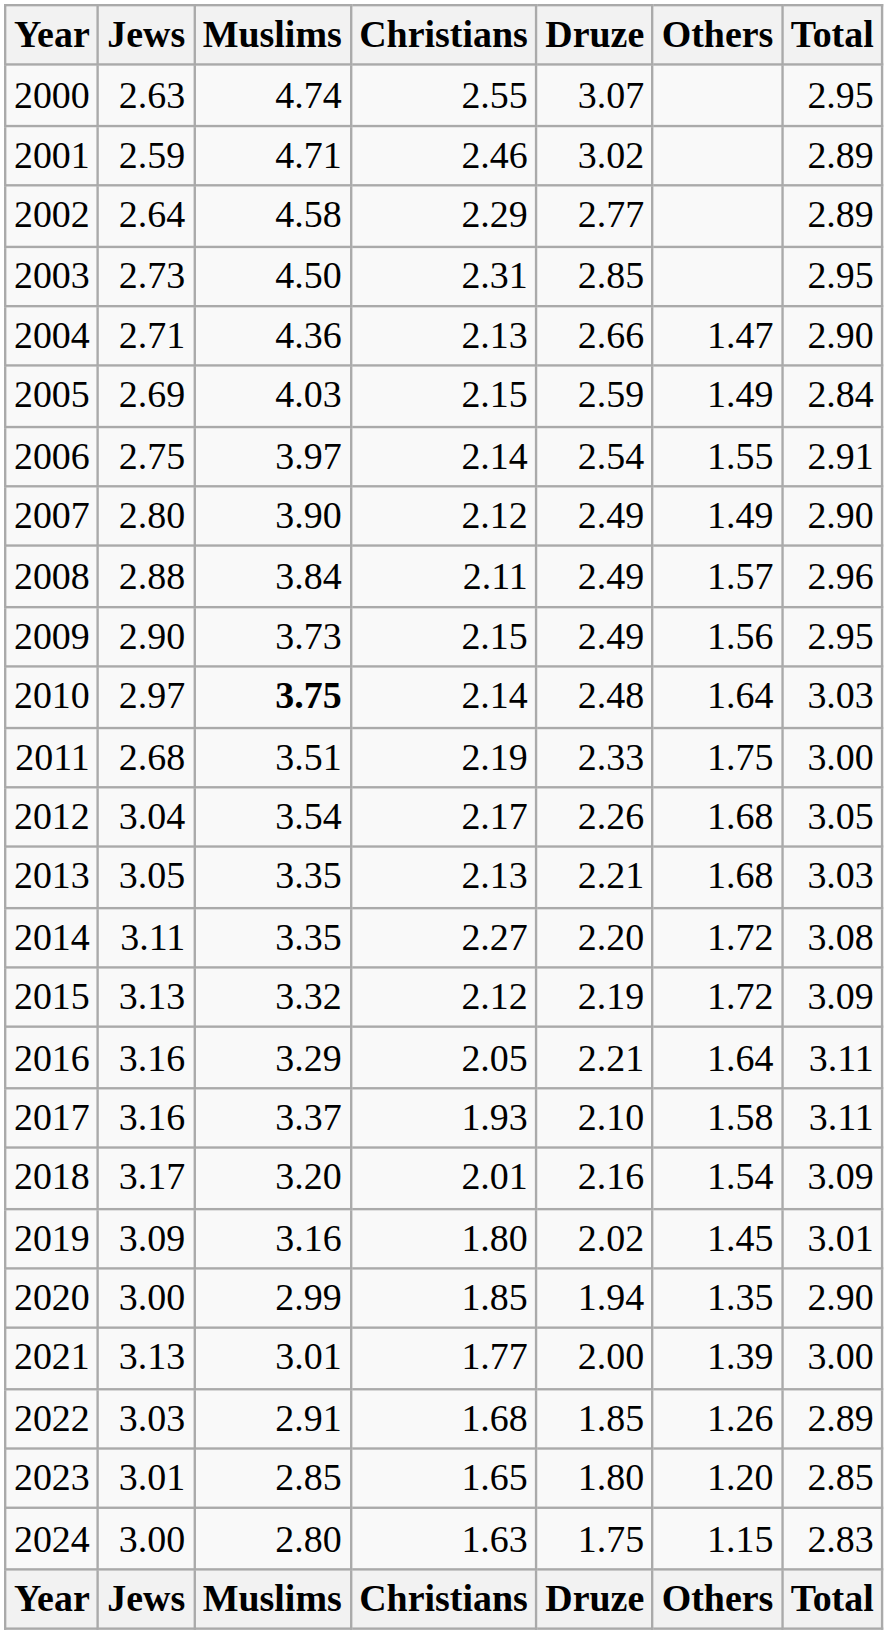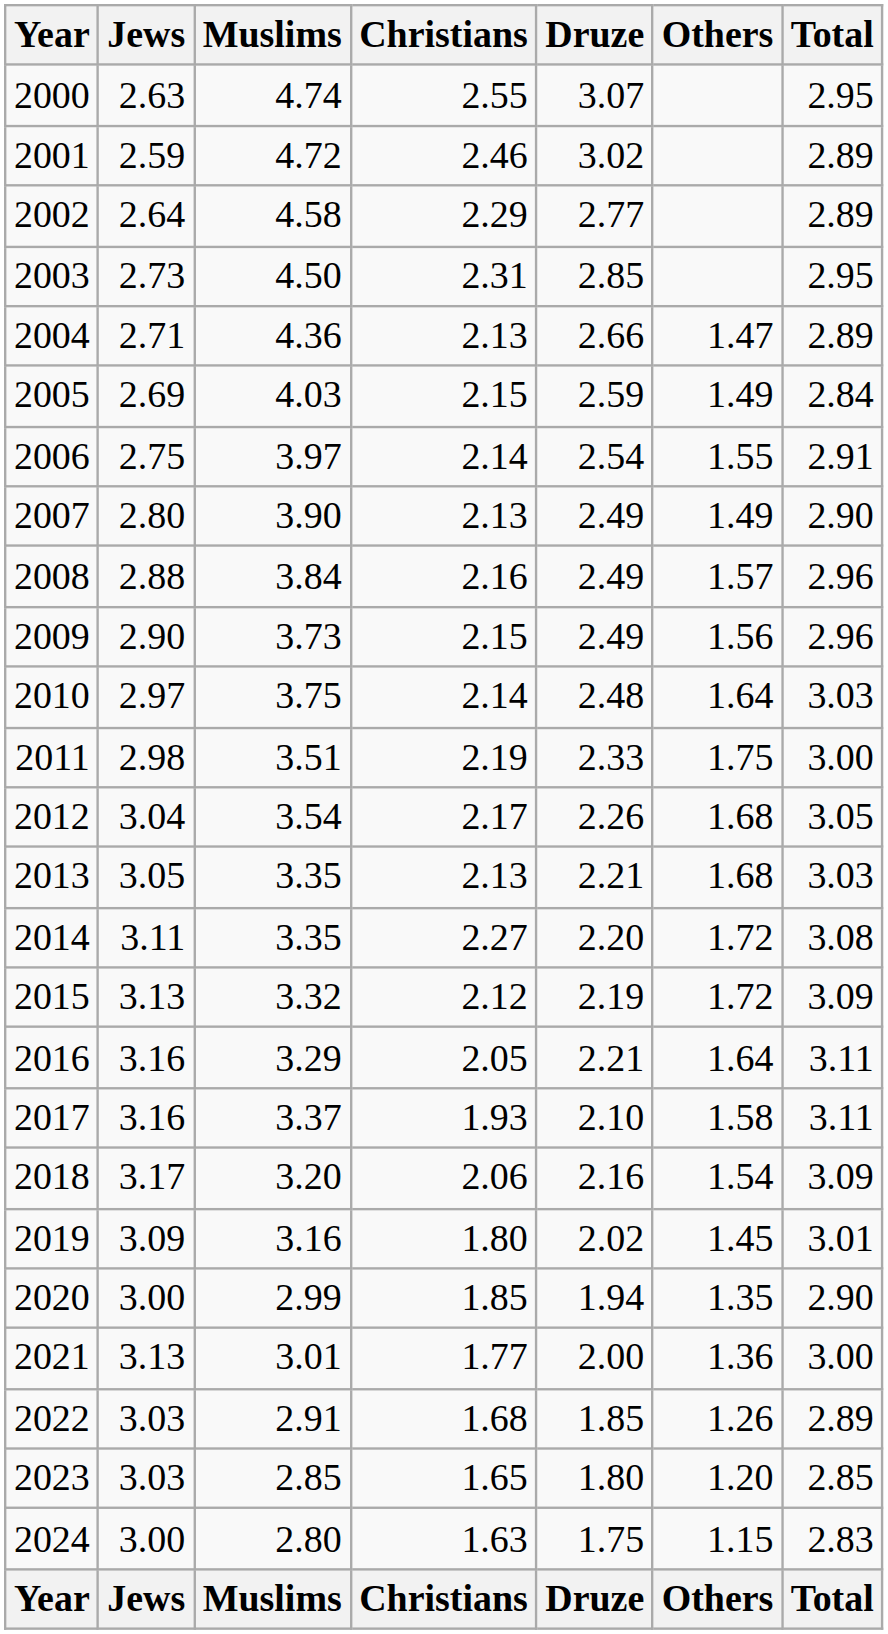 <table class="wikitable mw-collapsible mw-collapsed" style="text-align:right;">
 <tr>
 <th>Year</th>
 <th>Jews</th>
 <th>Muslims</th>
 <th>Christians</th>
 <th>Druze</th>
 <th>Others</th>
 <th>Total</th>
 </tr>
 <tr>
 <td>2000</td>
 <td>2.63</td>
 <td>4.74</td>
 <td>2.55</td>
 <td>3.07</td>
 <td></td>
 <td>2.95</td>
 </tr>
 <tr>
 <td>2001</td>
 <td>2.59</td>
-<td>4.71</td>
+<td>4.72</td>
 <td>2.46</td>
 <td>3.02</td>
 <td></td>
 <td>2.89</td>
 </tr>
 <tr>
 <td>2002</td>
 <td>2.64</td>
 <td>4.58</td>
 <td>2.29</td>
 <td>2.77</td>
 <td></td>
 <td>2.89</td>
 </tr>
 <tr>
 <td>2003</td>
 <td>2.73</td>
 <td>4.50</td>
 <td>2.31</td>
 <td>2.85</td>
 <td></td>
 <td>2.95</td>
 </tr>
 <tr>
 <td>2004</td>
 <td>2.71</td>
 <td>4.36</td>
 <td>2.13</td>
 <td>2.66</td>
 <td>1.47</td>
-<td>2.90</td>
+<td>2.89</td>
 </tr>
 <tr>
 <td>2005</td>
 <td>2.69</td>
 <td>4.03</td>
 <td>2.15</td>
 <td>2.59</td>
 <td>1.49</td>
 <td>2.84</td>
 </tr>
 <tr>
 <td>2006</td>
 <td>2.75</td>
 <td>3.97</td>
 <td>2.14</td>
 <td>2.54</td>
 <td>1.55</td>
 <td>2.91</td>
 </tr>
 <tr>
 <td>2007</td>
 <td>2.80</td>
 <td>3.90</td>
-<td>2.12</td>
+<td>2.13</td>
 <td>2.49</td>
 <td>1.49</td>
 <td>2.90</td>
 </tr>
 <tr>
 <td>2008</td>
 <td>2.88</td>
 <td>3.84</td>
-<td>2.11</td>
+<td>2.16</td>
 <td>2.49</td>
 <td>1.57</td>
 <td>2.96</td>
 </tr>
 <tr>
 <td>2009</td>
 <td>2.90</td>
 <td>3.73</td>
 <td>2.15</td>
 <td>2.49</td>
 <td>1.56</td>
-<td>2.95</td>
+<td>2.96</td>
 </tr>
 <tr>
 <td>2010</td>
 <td>2.97</td>
-<td><strong>3.75</strong></td>
+<td>3.75</td>
 <td>2.14</td>
 <td>2.48</td>
 <td>1.64</td>
 <td>3.03</td>
 </tr>
 <tr>
 <td>2011</td>
-<td>2.68</td>
+<td>2.98</td>
 <td>3.51</td>
 <td>2.19</td>
 <td>2.33</td>
 <td>1.75</td>
 <td>3.00</td>
 </tr>
 <tr>
 <td>2012</td>
 <td>3.04</td>
 <td>3.54</td>
 <td>2.17</td>
 <td>2.26</td>
 <td>1.68</td>
 <td>3.05</td>
 </tr>
 <tr>
 <td>2013</td>
 <td>3.05</td>
 <td>3.35</td>
 <td>2.13</td>
 <td>2.21</td>
 <td>1.68</td>
 <td>3.03</td>
 </tr>
 <tr>
 <td>2014</td>
 <td>3.11</td>
 <td>3.35</td>
 <td>2.27</td>
 <td>2.20</td>
 <td>1.72</td>
 <td>3.08</td>
 </tr>
 <tr>
 <td>2015</td>
 <td>3.13</td>
 <td>3.32</td>
 <td>2.12</td>
 <td>2.19</td>
 <td>1.72</td>
 <td>3.09</td>
 </tr>
 <tr>
 <td>2016</td>
 <td>3.16</td>
 <td>3.29</td>
 <td>2.05</td>
 <td>2.21</td>
 <td>1.64</td>
 <td>3.11</td>
 </tr>
 <tr>
 <td>2017</td>
 <td>3.16</td>
 <td>3.37</td>
 <td>1.93</td>
 <td>2.10</td>
 <td>1.58</td>
 <td>3.11</td>
 </tr>
 <tr>
 <td>2018</td>
 <td>3.17</td>
 <td>3.20</td>
-<td>2.01</td>
+<td>2.06</td>
 <td>2.16</td>
 <td>1.54</td>
 <td>3.09</td>
 </tr>
 <tr>
 <td>2019</td>
 <td>3.09</td>
 <td>3.16</td>
 <td>1.80</td>
 <td>2.02</td>
 <td>1.45</td>
 <td>3.01</td>
 </tr>
 <tr>
 <td>2020</td>
 <td>3.00</td>
 <td>2.99</td>
 <td>1.85</td>
 <td>1.94</td>
 <td>1.35</td>
 <td>2.90</td>
 </tr>
 <tr>
 <td>2021</td>
 <td>3.13</td>
 <td>3.01</td>
 <td>1.77</td>
 <td>2.00</td>
-<td>1.39</td>
+<td>1.36</td>
 <td>3.00</td>
 </tr>
 <tr>
 <td>2022</td>
 <td>3.03</td>
 <td>2.91</td>
 <td>1.68</td>
 <td>1.85</td>
 <td>1.26</td>
 <td>2.89</td>
 </tr>
 <tr>
 <td>2023</td>
-<td>3.01</td>
+<td>3.03</td>
 <td>2.85</td>
 <td>1.65</td>
 <td>1.80</td>
 <td>1.20</td>
 <td>2.85</td>
 </tr>
 <tr>
 <td>2024</td>
 <td>3.00</td>
 <td>2.80</td>
 <td>1.63</td>
 <td>1.75</td>
 <td>1.15</td>
 <td>2.83</td>
 </tr>
 <tr>
 <th>Year</th>
 <th>Jews</th>
 <th>Muslims</th>
 <th>Christians</th>
 <th>Druze</th>
 <th>Others</th>
 <th>Total</th>
 </tr>
 </table>
